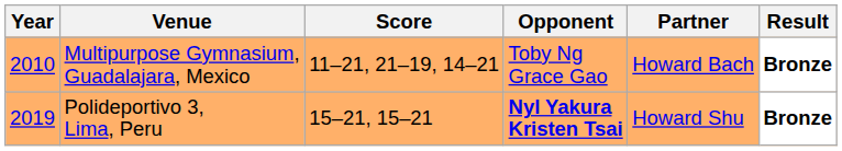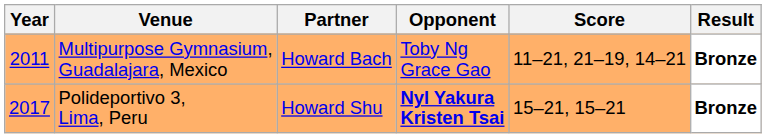 <table class="sortable wikitable" style="font-size: 90%;">
 <tr>
 <th>Year</th>
 <th>Venue</th>
+<th>Partner</th>
+<th>Opponent</th>
 <th>Score</th>
-<th>Opponent</th>
-<th>Partner</th>
 <th>Result</th>
 </tr>
 <tr style="background:#FFB069">
-<td align="center"><a href='#'>2010</a></td>
+<td align="center"><a href='#'>2011</a></td>
 <td align="left"><a href='#'>Multipurpose Gymnasium</a>,<br><a href='#'>Guadalajara</a>, Mexico</td>
+<td align="left"> <a href='#'>Howard Bach</a></td>
+<td align="left"> <a href='#'>Toby Ng</a><br> <a href='#'>Grace Gao</a></td>
 <td align="left">11–21, 21–19, 14–21</td>
-<td align="left"> <a href='#'>Toby Ng</a><br> <a href='#'>Grace Gao</a></td>
-<td align="left"> <a href='#'>Howard Bach</a></td>
 <td style="text-align:left; background:white"> <strong>Bronze</strong></td>
 </tr>
 <tr style="background:#FFB069">
-<td align="center"><a href='#'>2019</a></td>
+<td align="center"><a href='#'>2017</a></td>
 <td align="left">Polideportivo 3,<br><a href='#'>Lima</a>, Peru</td>
+<td align="left"> <a href='#'>Howard Shu</a></td>
+<td align="left"><strong> <a href='#'>Nyl Yakura</a><br> <a href='#'>Kristen Tsai</a></strong></td>
 <td align="left">15–21, 15–21</td>
-<td align="left"><strong> <a href='#'>Nyl Yakura</a><br> <a href='#'>Kristen Tsai</a></strong></td>
-<td align="left"> <a href='#'>Howard Shu</a></td>
 <td style="text-align:left; background:white"> <strong>Bronze</strong></td>
 </tr>
 </table>
